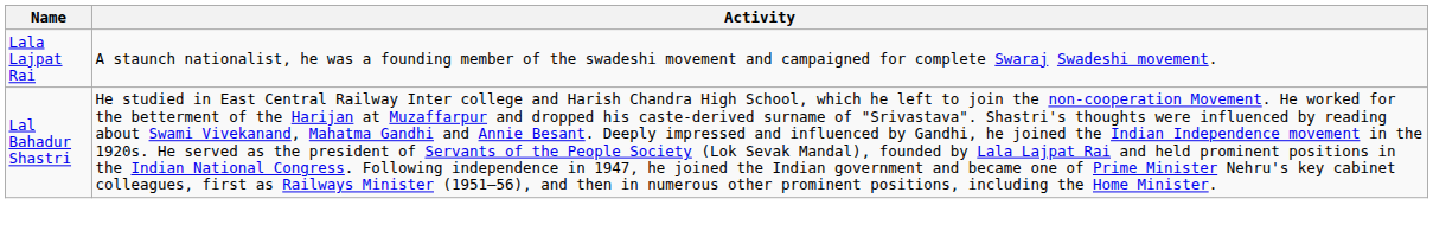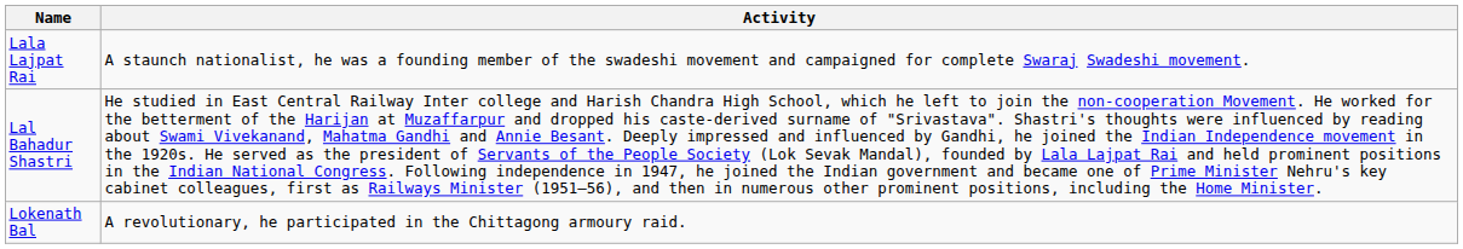 <table class="wikitable">
 <tr>
 <th>Name</th>
 <th>Activity</th>
 </tr>
 <tr>
 <td><a href='#'>Lala Lajpat Rai</a></td>
 <td>A staunch nationalist, he was a founding member of the swadeshi movement and campaigned for complete <a href='#'>Swaraj</a> <a href='#'>Swadeshi movement</a>.</td>
 </tr>
 <tr>
 <td><a href='#'>Lal Bahadur Shastri</a></td>
 <td>He studied in East Central Railway Inter college and Harish Chandra High School, which he left to join the <a href='#'>non-cooperation Movement</a>. He worked for the betterment of the <a href='#'>Harijan</a> at <a href='#'>Muzaffarpur</a> and dropped his caste-derived surname of "Srivastava". Shastri's thoughts were influenced by reading about <a href='#'>Swami Vivekanand</a>, <a href='#'>Mahatma Gandhi</a> and <a href='#'>Annie Besant</a>. Deeply impressed and influenced by Gandhi, he joined the <a href='#'>Indian Independence movement</a> in the 1920s. He served as the president of <a href='#'>Servants of the People Society</a> (Lok Sevak Mandal), founded by <a href='#'>Lala Lajpat Rai</a> and held prominent positions in the <a href='#'>Indian National Congress</a>. Following independence in 1947, he joined the Indian government and became one of <a href='#'>Prime Minister</a> Nehru's key cabinet colleagues, first as <a href='#'>Railways Minister</a> (1951–56), and then in numerous other prominent positions, including the <a href='#'>Home Minister</a>.</td>
 </tr>
+<tr>
+<td><a href='#'>Lokenath Bal</a></td>
+<td>A revolutionary, he participated in the Chittagong armoury raid.</td>
+</tr>
 </table>
